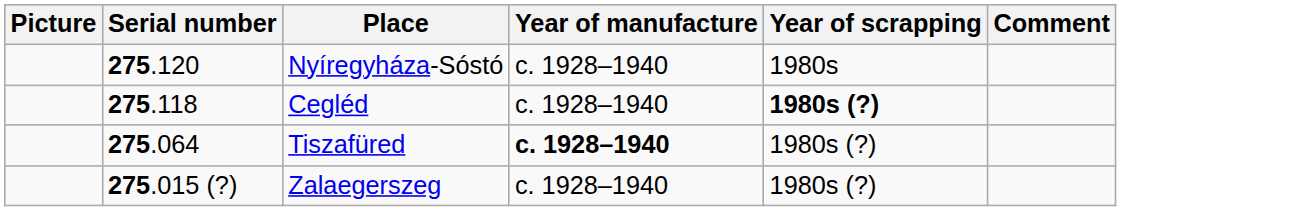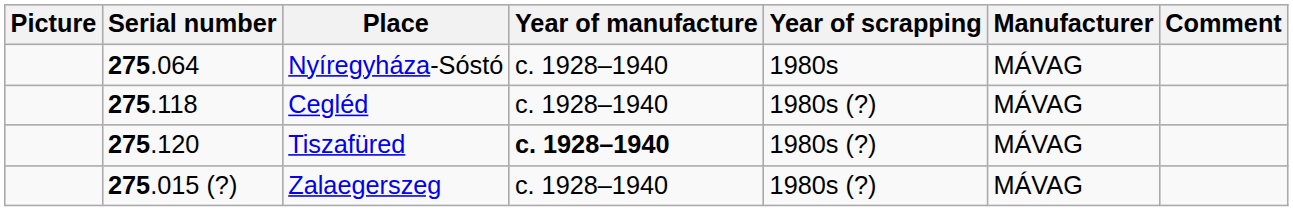 <table class=wikitable>
 <tr>
 <th bgcolor="#CEDFF2">Picture</th>
 <th bgcolor="#CEDFF2">Serial number</th>
 <th bgcolor="#CEDFF2">Place</th>
 <th bgcolor="#CEDFF2">Year of manufacture</th>
 <th bgcolor="#CEDFF2">Year of scrapping</th>
+<th bgcolor="#CEDFF2">Manufacturer</th>
 <th bgcolor="#CEDFF2">Comment</th>
 </tr>
 <tr>
 <td></td>
-<td><strong>275</strong>.120</td>
+<td><strong>275</strong>.064</td>
 <td><a href='#'>Nyíregyháza</a>-Sóstó</td>
 <td>c. 1928–1940</td>
 <td>1980s</td>
+<td>MÁVAG</td>
 <td><small></small></td>
 </tr>
 <tr>
 <td></td>
 <td><strong>275</strong>.118</td>
 <td><a href='#'>Cegléd</a></td>
 <td>c. 1928–1940</td>
-<td><strong>1980s (?)</strong></td>
+<td>1980s (?)</td>
+<td>MÁVAG</td>
 <td><small></small></td>
 </tr>
 <tr>
 <td></td>
-<td><strong>275</strong>.064</td>
+<td><strong>275</strong>.120</td>
 <td><a href='#'>Tiszafüred</a></td>
 <td><strong>c. 1928–1940</strong></td>
 <td>1980s (?)</td>
+<td>MÁVAG</td>
 <td><small></small></td>
 </tr>
 <tr>
 <td></td>
 <td><strong>275</strong>.015 (?)</td>
 <td><a href='#'>Zalaegerszeg</a></td>
 <td>c. 1928–1940</td>
 <td>1980s (?)</td>
+<td>MÁVAG</td>
 <td><small></small></td>
 </tr>
 </table>
